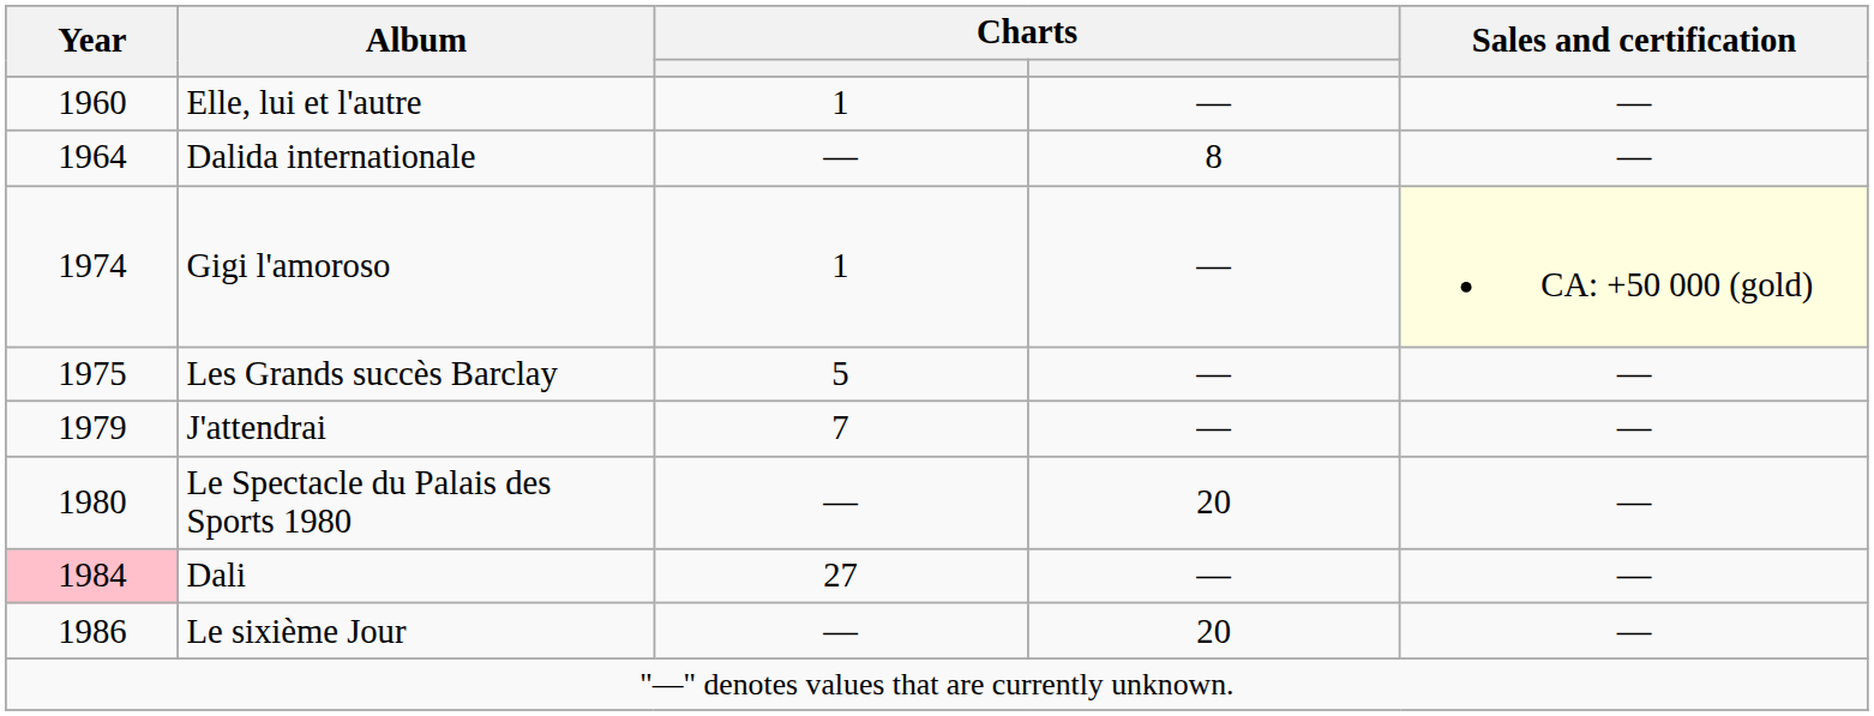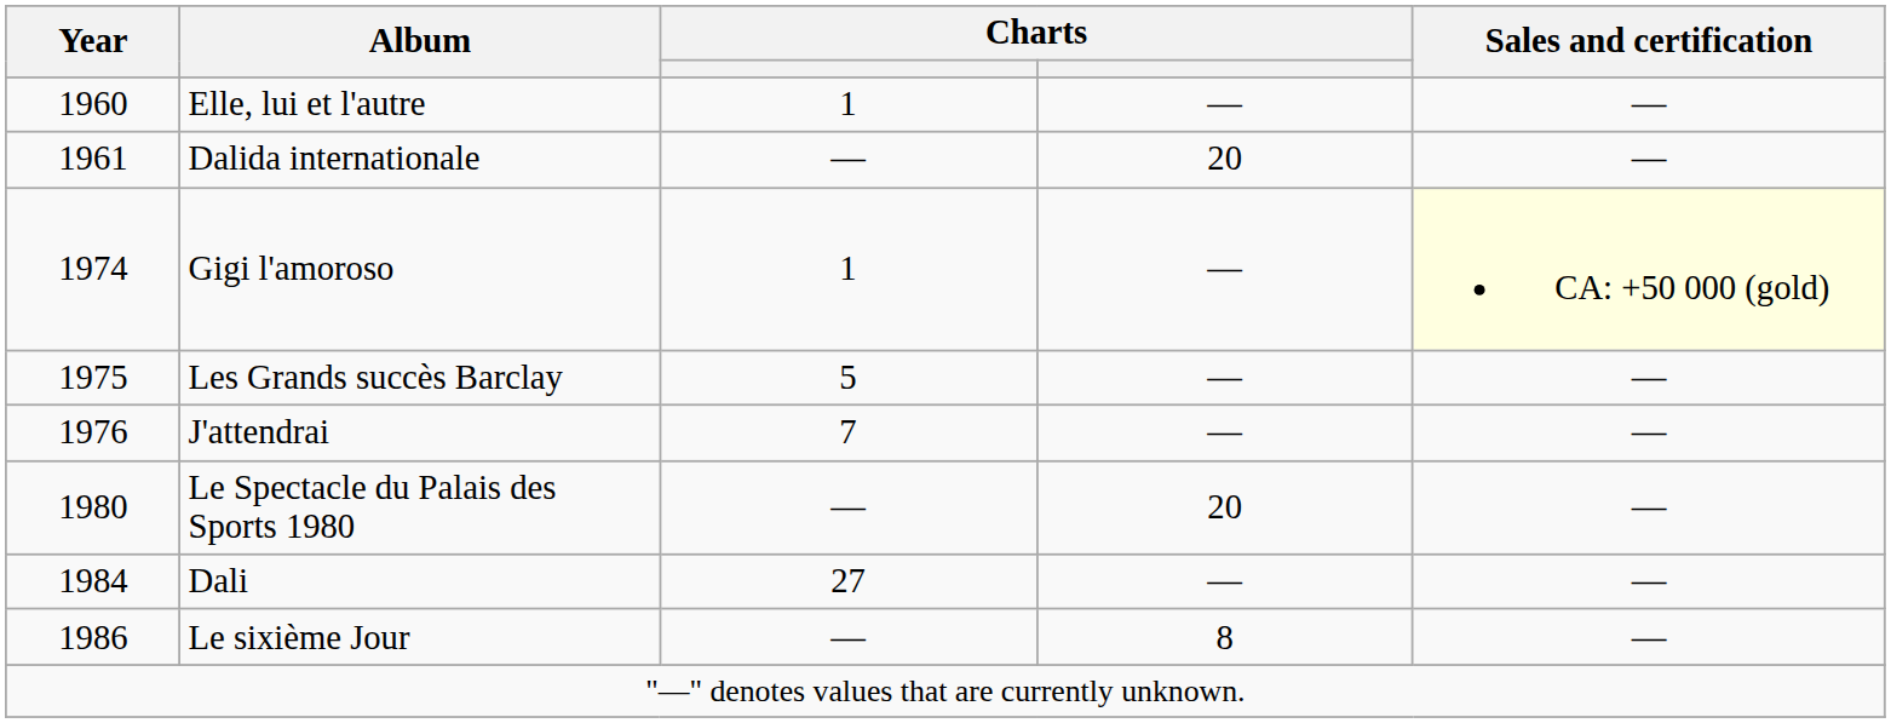 <table class="wikitable" style="text-align:center;" border="1">
 <tr>
 <th scope="col" rowspan="2" style="width:10em;">Year</th>
 <th scope="col" rowspan="2" style="width:30em;">Album</th>
 <th scope="col" colspan="2" style="width:60em;">Charts</th>
 <th scope="col" rowspan="2" style="width:30em;">Sales and certification</th>
 </tr>
 <tr>
 <th scope="col" width="20"></th>
 <th scope="col" width="20"></th>
 </tr>
 <tr>
 <td>1960</td>
 <td align="left">Elle, lui et l'autre</td>
 <td>1</td>
 <td>—</td>
 <td>—</td>
 </tr>
 <tr>
-<td>1964</td>
+<td>1961</td>
 <td align="left">Dalida internationale</td>
 <td>—</td>
-<td>8</td>
+<td>20</td>
 <td>—</td>
 </tr>
 <tr>
 <td>1974</td>
 <td align="left">Gigi l'amoroso</td>
 <td>1</td>
 <td>—</td>
 <td style="background: lightyellow;"><br><ul><li>CA: +50 000 (gold)</li></ul></td>
 </tr>
 <tr>
 <td>1975</td>
 <td align="left">Les Grands succès Barclay</td>
 <td>5</td>
 <td>—</td>
 <td>—</td>
 </tr>
 <tr>
-<td>1979</td>
+<td>1976</td>
 <td align="left">J'attendrai</td>
 <td>7</td>
 <td>—</td>
 <td>—</td>
 </tr>
 <tr>
 <td>1980</td>
 <td align="left">Le Spectacle du Palais des Sports 1980</td>
 <td>—</td>
 <td>20</td>
 <td>—</td>
 </tr>
 <tr>
-<td style="background: pink;">1984</td>
+<td>1984</td>
 <td align="left">Dali</td>
 <td>27</td>
 <td>—</td>
 <td>—</td>
 </tr>
 <tr>
 <td>1986</td>
 <td align="left">Le sixième Jour</td>
 <td>—</td>
-<td>20</td>
+<td>8</td>
 <td>—</td>
 </tr>
 <tr>
 <td colspan="6" align="center" style="font-size:90%;">"—" denotes values that are currently unknown.</td>
 </tr>
 </table>
